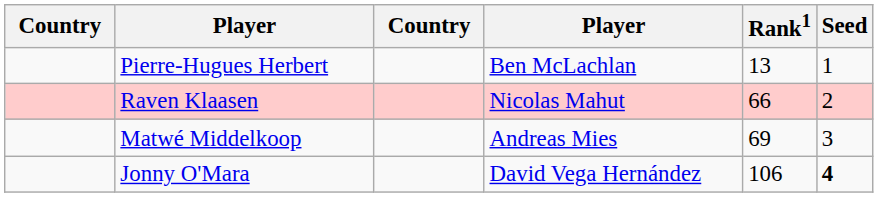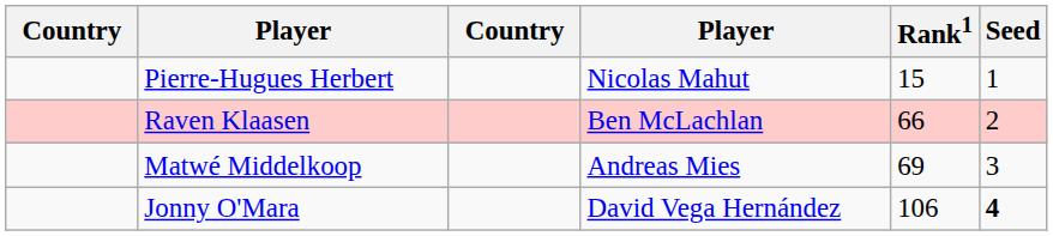 <table class="sortable wikitable">
 <tr>
 <th width="70">Country</th>
 <th width="175">Player</th>
 <th width="70">Country</th>
 <th width="175">Player</th>
 <th>Rank<sup>1</sup></th>
 <th>Seed</th>
 </tr>
 <tr>
 <td></td>
 <td><a href='#'>Pierre-Hugues Herbert</a></td>
 <td></td>
-<td><a href='#'>Ben McLachlan</a></td>
-<td>13</td>
+<td><a href='#'>Nicolas Mahut</a></td>
+<td>15</td>
 <td>1</td>
 </tr>
 <tr bgcolor=#fcc>
 <td></td>
 <td><a href='#'>Raven Klaasen</a></td>
 <td></td>
-<td><a href='#'>Nicolas Mahut</a></td>
+<td><a href='#'>Ben McLachlan</a></td>
 <td>66</td>
 <td>2</td>
 </tr>
 <tr>
 <td></td>
 <td><a href='#'>Matwé Middelkoop</a></td>
 <td></td>
 <td><a href='#'>Andreas Mies</a></td>
 <td>69</td>
 <td>3</td>
 </tr>
 <tr>
 <td></td>
 <td><a href='#'>Jonny O'Mara</a></td>
 <td></td>
 <td><a href='#'>David Vega Hernández</a></td>
 <td>106</td>
 <td><strong>4</strong></td>
 </tr>
 </table>
